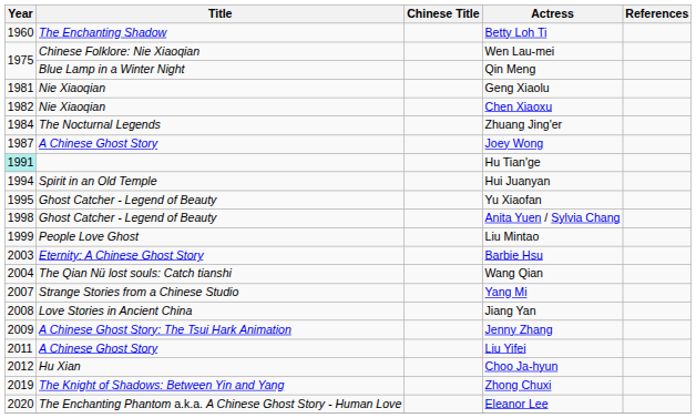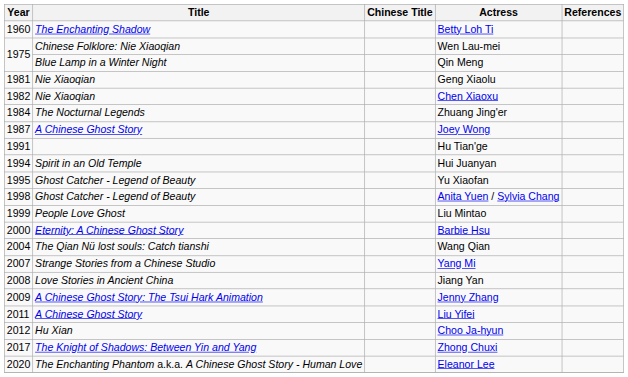 <table class="wikitable">
 <tr>
 <th>Year</th>
 <th>Title</th>
 <th>Chinese Title</th>
 <th>Actress</th>
 <th>References</th>
 </tr>
 <tr>
 <td>1960</td>
 <td><em><a href='#'>The Enchanting Shadow</a></em></td>
 <td></td>
 <td><a href='#'>Betty Loh Ti</a></td>
 <td></td>
 </tr>
 <tr>
 <td rowspan="2">1975</td>
 <td><em>Chinese Folklore: Nie Xiaoqian</em></td>
 <td></td>
 <td>Wen Lau-mei</td>
 <td></td>
 </tr>
 <tr>
 <td><em>Blue Lamp in a Winter Night</em></td>
 <td></td>
 <td>Qin Meng</td>
 <td></td>
 </tr>
 <tr>
 <td>1981</td>
 <td><em>Nie Xiaoqian</em></td>
 <td></td>
 <td>Geng Xiaolu</td>
 <td></td>
 </tr>
 <tr>
 <td>1982</td>
 <td><em>Nie Xiaoqian</em></td>
 <td></td>
 <td><a href='#'>Chen Xiaoxu</a></td>
 <td></td>
 </tr>
 <tr>
 <td>1984</td>
 <td><em>The Nocturnal Legends</em></td>
 <td></td>
 <td>Zhuang Jing'er</td>
 <td></td>
 </tr>
 <tr>
 <td>1987</td>
 <td><em><a href='#'>A Chinese Ghost Story</a></em></td>
 <td></td>
 <td><a href='#'>Joey Wong</a></td>
 <td></td>
 </tr>
 <tr>
-<td style="background: paleturquoise;">1991</td>
+<td>1991</td>
 <td></td>
 <td></td>
 <td>Hu Tian'ge</td>
 <td></td>
 </tr>
 <tr>
 <td>1994</td>
 <td><em>Spirit in an Old Temple</em></td>
 <td></td>
 <td>Hui Juanyan</td>
 <td></td>
 </tr>
 <tr>
 <td>1995</td>
 <td><em>Ghost Catcher - Legend of Beauty</em></td>
 <td></td>
 <td>Yu Xiaofan</td>
 <td></td>
 </tr>
 <tr>
 <td>1998</td>
 <td><em>Ghost Catcher - Legend of Beauty</em></td>
 <td></td>
 <td><a href='#'>Anita Yuen</a> / <a href='#'>Sylvia Chang</a></td>
 <td></td>
 </tr>
 <tr>
 <td>1999</td>
 <td><em>People Love Ghost</em></td>
 <td></td>
 <td>Liu Mintao</td>
 <td></td>
 </tr>
 <tr>
-<td>2003</td>
+<td>2000</td>
 <td><em><a href='#'>Eternity: A Chinese Ghost Story</a></em></td>
 <td></td>
 <td><a href='#'>Barbie Hsu</a></td>
 <td></td>
 </tr>
 <tr>
 <td>2004</td>
 <td><em>The Qian Nü lost souls: Catch tianshi</em></td>
 <td></td>
 <td>Wang Qian</td>
 <td></td>
 </tr>
 <tr>
 <td>2007</td>
 <td><em>Strange Stories from a Chinese Studio</em></td>
 <td></td>
 <td><a href='#'>Yang Mi</a></td>
 <td></td>
 </tr>
 <tr>
 <td>2008</td>
 <td><em>Love Stories in Ancient China </em></td>
 <td></td>
 <td>Jiang Yan</td>
 <td></td>
 </tr>
 <tr>
 <td>2009</td>
 <td><em><a href='#'>A Chinese Ghost Story: The Tsui Hark Animation</a></em></td>
 <td></td>
 <td><a href='#'>Jenny Zhang</a></td>
 <td></td>
 </tr>
 <tr>
 <td>2011</td>
 <td><em><a href='#'>A Chinese Ghost Story</a></em></td>
 <td></td>
 <td><a href='#'>Liu Yifei</a></td>
 <td></td>
 </tr>
 <tr>
 <td>2012</td>
 <td><em>Hu Xian</em></td>
 <td></td>
 <td><a href='#'>Choo Ja-hyun</a></td>
 <td></td>
 </tr>
 <tr>
-<td>2019</td>
+<td>2017</td>
 <td><em><a href='#'>The Knight of Shadows: Between Yin and Yang</a></em></td>
 <td></td>
 <td><a href='#'>Zhong Chuxi</a></td>
 <td></td>
 </tr>
 <tr>
 <td>2020</td>
 <td><em>The Enchanting Phantom</em> a.k.a. <em>A Chinese Ghost Story - Human Love</em></td>
 <td></td>
 <td><a href='#'>Eleanor Lee</a></td>
 <td></td>
 </tr>
 <tr>
 </tr>
 </table>
